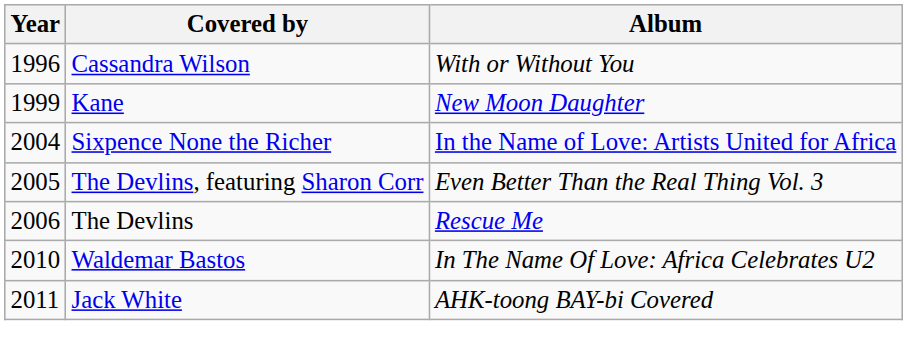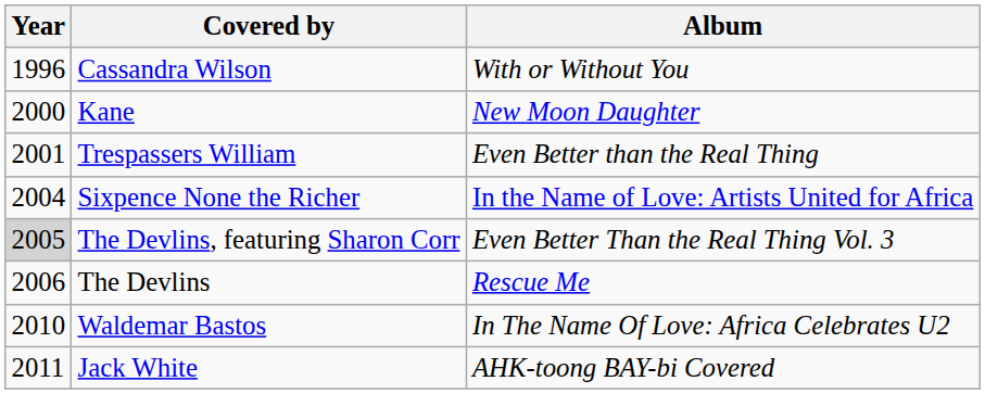 <table class="wikitable">
 <tr>
 <th>Year</th>
 <th>Covered by</th>
 <th>Album</th>
 </tr>
 <tr>
 <td>1996</td>
 <td><a href='#'>Cassandra Wilson</a></td>
 <td><em>With or Without You</em></td>
 </tr>
 <tr>
-<td>1999</td>
+<td>2000</td>
 <td><a href='#'>Kane</a></td>
 <td><em><a href='#'>New Moon Daughter</a></em></td>
+</tr>
+<tr>
+<td>2001</td>
+<td><a href='#'>Trespassers William</a></td>
+<td><em>Even Better than the Real Thing</em></td>
 </tr>
 <tr>
 <td>2004</td>
 <td><a href='#'>Sixpence None the Richer</a></td>
 <td><a href='#'>In the Name of Love: Artists United for Africa</a></td>
 </tr>
 <tr>
-<td>2005</td>
+<td style="background: lightgrey;">2005</td>
 <td><a href='#'>The Devlins</a>, featuring <a href='#'>Sharon Corr</a></td>
 <td><em>Even Better Than the Real Thing Vol. 3</em></td>
 </tr>
 <tr>
 <td>2006</td>
 <td>The Devlins</td>
 <td><em><a href='#'>Rescue Me</a></em></td>
 </tr>
 <tr>
 <td>2010</td>
 <td><a href='#'>Waldemar Bastos</a></td>
 <td><em>In The Name Of Love: Africa Celebrates U2</em></td>
 </tr>
 <tr>
 <td>2011</td>
 <td><a href='#'>Jack White</a></td>
 <td><em>AHK-toong BAY-bi Covered</em></td>
 </tr>
 </table>
